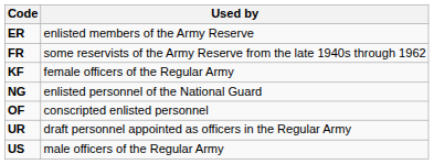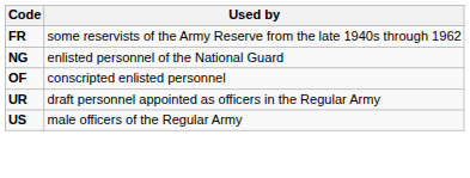 <table class="wikitable sortable">
 <tr>
 <th>Code</th>
 <th>Used by</th>
 </tr>
 <tr>
-<td><strong>ER</strong></td>
-<td>enlisted members of the Army Reserve</td>
-</tr>
-<tr>
 <td><strong>FR</strong></td>
 <td>some reservists of the Army Reserve from the late 1940s through 1962</td>
-</tr>
-<tr>
-<td><strong>KF</strong></td>
-<td>female officers of the Regular Army</td>
 </tr>
 <tr>
 <td><strong>NG</strong></td>
 <td>enlisted personnel of the National Guard</td>
 </tr>
 <tr>
 <td><strong>OF</strong></td>
 <td>conscripted enlisted personnel</td>
 </tr>
 <tr>
 <td><strong>UR</strong></td>
 <td>draft personnel appointed as officers in the Regular Army</td>
 </tr>
 <tr>
 <td><strong>US</strong></td>
 <td>male officers of the Regular Army</td>
 </tr>
 </table>
